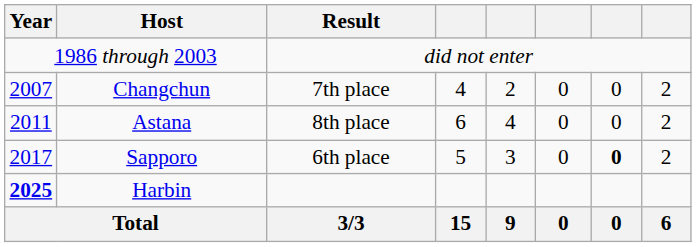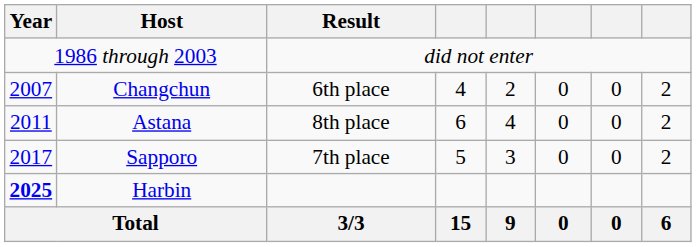 <table class="wikitable" style="text-align:center">
 <tr>
 <th width=30>Year</th>
 <th width=150>Host</th>
 <th width=120>Result</th>
 <th width=30></th>
 <th width=30></th>
 <th width=35></th>
 <th width=30></th>
 <th width=30></th>
 </tr>
 <tr>
 <td colspan=2><a href='#'>1986</a> <em>through</em> <a href='#'>2003</a></td>
 <td colspan=6><em>did not enter</em></td>
 </tr>
 <tr>
 <td><a href='#'>2007</a></td>
 <td> <a href='#'>Changchun</a></td>
-<td>7th place<br></td>
+<td>6th place</td>
 <td>4</td>
 <td>2</td>
 <td>0</td>
 <td>0</td>
 <td>2</td>
 </tr>
 <tr>
 <td><a href='#'>2011</a></td>
 <td> <a href='#'>Astana</a></td>
 <td>8th place<br></td>
 <td>6</td>
 <td>4</td>
 <td>0</td>
 <td>0</td>
 <td>2</td>
 </tr>
 <tr>
 <td><a href='#'>2017</a></td>
 <td> <a href='#'>Sapporo</a></td>
-<td>6th place</td>
+<td>7th place<br></td>
 <td>5</td>
 <td>3</td>
 <td>0</td>
-<td><strong>0</strong></td>
+<td>0</td>
 <td>2</td>
 </tr>
 <tr>
 <td><strong><a href='#'>2025</a></strong></td>
 <td> <a href='#'>Harbin</a></td>
 <td></td>
 <td></td>
 <td></td>
 <td></td>
 <td></td>
 <td></td>
 </tr>
 <tr>
 <th colspan=2>Total</th>
 <th>3/3</th>
 <th>15</th>
 <th>9</th>
 <th>0</th>
 <th>0</th>
 <th>6</th>
 </tr>
 </table>
